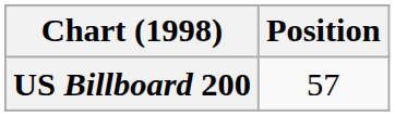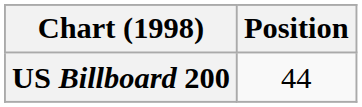 <table class="wikitable plainrowheaders" style="text-align:center">
 <tr>
 <th scope="col">Chart (1998)</th>
 <th scope="col">Position</th>
 </tr>
 <tr>
 <th scope="row">US <em>Billboard</em> 200</th>
-<td>57</td>
+<td>44</td>
 </tr>
 </table>
